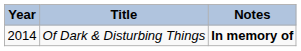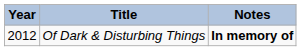 <table class="wikitable" style="font-size:95%;">
 <tr>
 <th style="background:#B0C4DE;">Year</th>
 <th style="background:#B0C4DE;">Title</th>
 <th style="background:#B0C4DE;">Notes</th>
 </tr>
 <tr>
-<td>2014</td>
+<td>2012</td>
 <td><em>Of Dark & Disturbing Things</em></td>
 <td><strong>In memory of</strong></td>
 </tr>
 </table>
